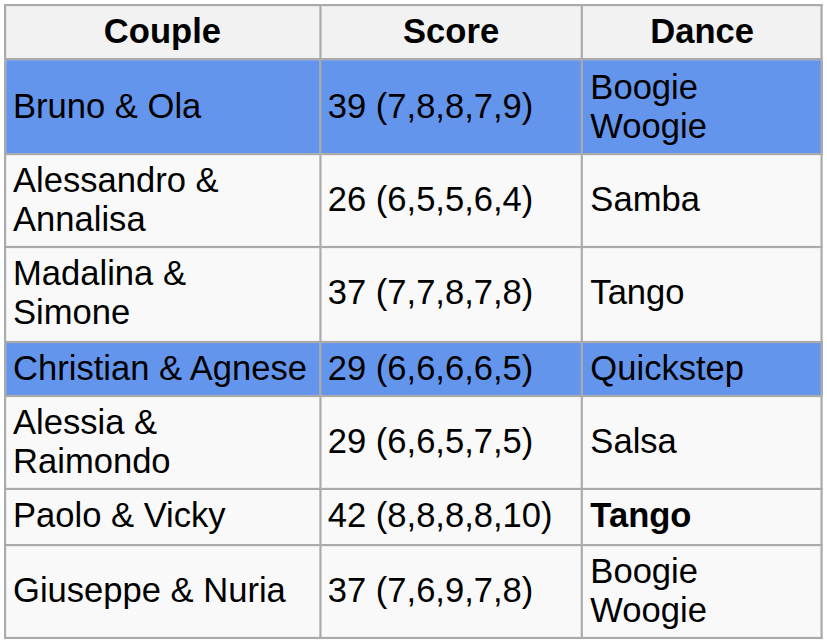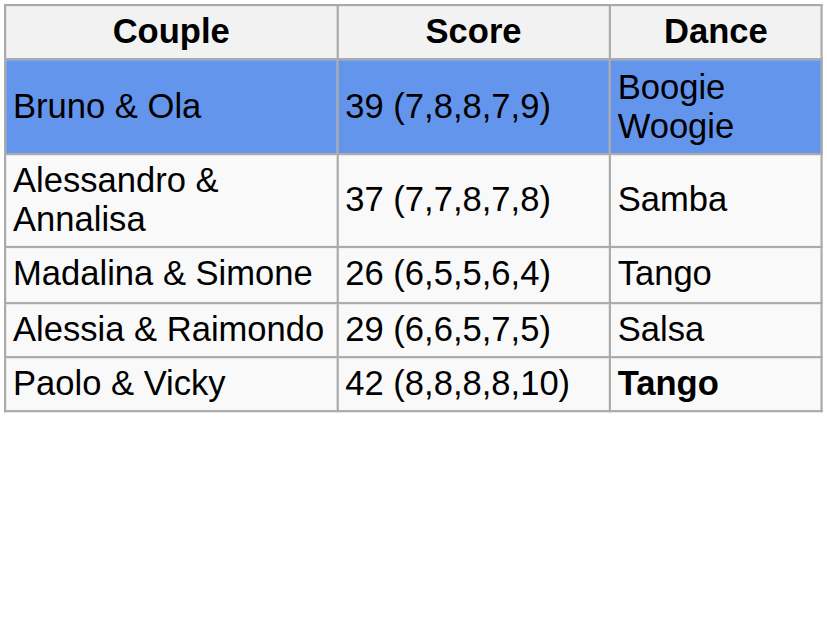 <table class="wikitable" style="width:30%;">
 <tr>
 <th style="width:18%;">Couple</th>
 <th style="width:10%;">Score</th>
 <th style="width:10%;">Dance</th>
 </tr>
 <tr>
 <td bgcolor="cornflowerblue">Bruno & Ola</td>
 <td bgcolor="cornflowerblue">39 (7,8,8,7,9)</td>
 <td bgcolor="cornflowerblue">Boogie Woogie</td>
 </tr>
 <tr>
 <td>Alessandro & Annalisa</td>
-<td>26 (6,5,5,6,4)</td>
+<td>37 (7,7,8,7,8)</td>
 <td>Samba</td>
 </tr>
 <tr>
 <td>Madalina & Simone</td>
-<td>37 (7,7,8,7,8)</td>
+<td>26 (6,5,5,6,4)</td>
 <td>Tango</td>
-</tr>
-<tr>
-<td bgcolor="cornflowerblue">Christian & Agnese</td>
-<td bgcolor="cornflowerblue">29 (6,6,6,6,5)</td>
-<td bgcolor="cornflowerblue">Quickstep</td>
 </tr>
 <tr>
 <td>Alessia & Raimondo</td>
 <td>29 (6,6,5,7,5)</td>
 <td>Salsa</td>
 </tr>
 <tr>
 <td>Paolo & Vicky</td>
 <td>42 (8,8,8,8,10)</td>
 <td><strong>Tango</strong></td>
 </tr>
-<tr>
-<td>Giuseppe & Nuria</td>
-<td>37 (7,6,9,7,8)</td>
-<td>Boogie Woogie</td>
-</tr>
 </table>
